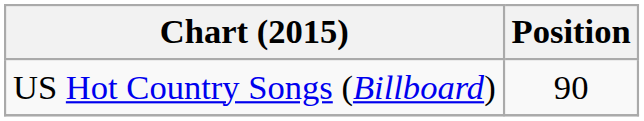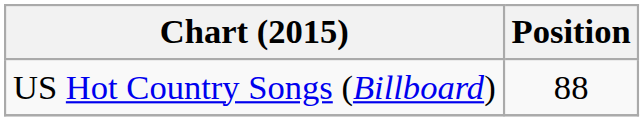 <table class="wikitable sortable">
 <tr>
 <th scope="col">Chart (2015)</th>
 <th scope="col">Position</th>
 </tr>
 <tr>
 <td>US <a href='#'>Hot Country Songs</a> (<em><a href='#'>Billboard</a></em>)</td>
-<td align="center">90</td>
+<td align="center">88</td>
 </tr>
 <tr>
 </tr>
 </table>
